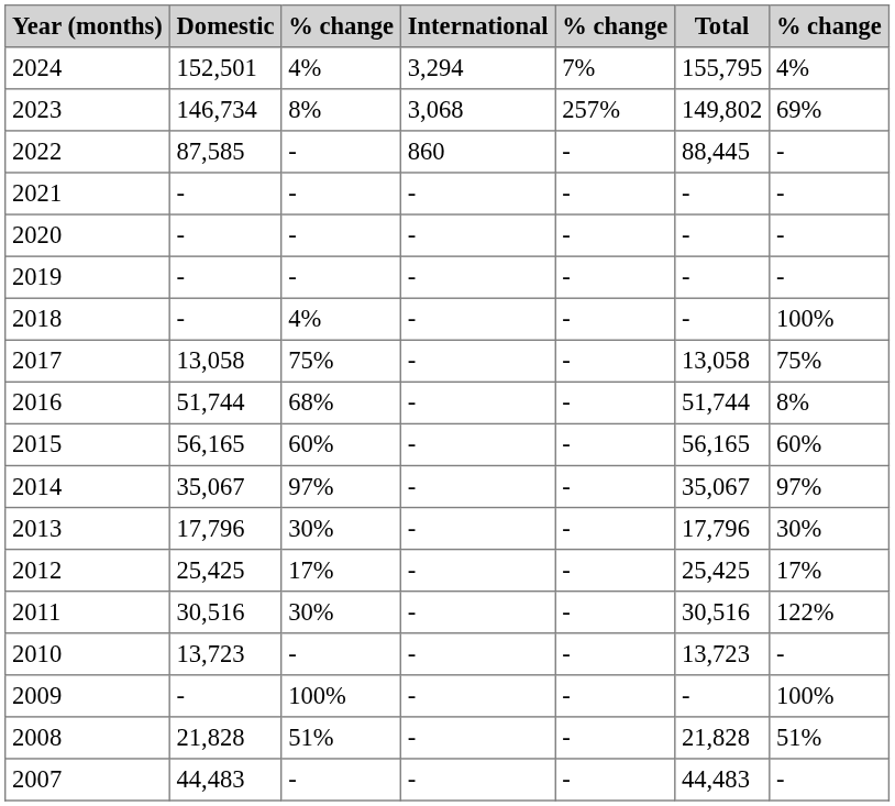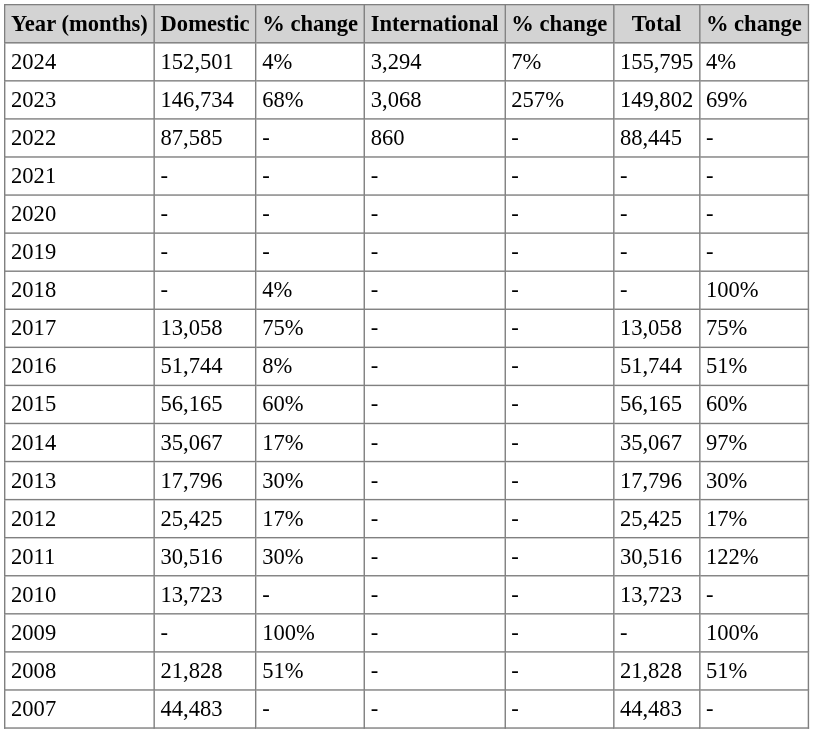 <table class="toccolours" border="1" cellpadding="4" style="border-collapse:collapse">
 <tr bgcolor=lightgrey>
 <th>Year (months)</th>
 <th>Domestic</th>
 <th>% change</th>
 <th>International</th>
 <th>% change</th>
 <th>Total</th>
 <th>% change</th>
 </tr>
 <tr>
 <td>2024</td>
 <td>152,501</td>
 <td> 4%</td>
 <td>3,294</td>
 <td> 7%</td>
 <td>155,795</td>
 <td> 4%</td>
 </tr>
 <tr>
 <td>2023</td>
 <td>146,734</td>
-<td> 8%</td>
+<td> 68%</td>
 <td>3,068</td>
 <td> 257%</td>
 <td>149,802</td>
 <td> 69%</td>
 </tr>
 <tr>
 <td>2022</td>
 <td>87,585</td>
 <td>-</td>
 <td>860</td>
 <td>-</td>
 <td>88,445</td>
 <td>-</td>
 </tr>
 <tr>
 <td>2021</td>
 <td>-</td>
 <td>-</td>
 <td>-</td>
 <td>-</td>
 <td>-</td>
 <td>-</td>
 </tr>
 <tr>
 <td>2020</td>
 <td>-</td>
 <td>-</td>
 <td>-</td>
 <td>-</td>
 <td>-</td>
 <td>-</td>
 </tr>
 <tr>
 <td>2019</td>
 <td>-</td>
 <td>-</td>
 <td>-</td>
 <td>-</td>
 <td>-</td>
 <td>-</td>
 </tr>
 <tr>
 <td>2018</td>
 <td>-</td>
 <td> 4%</td>
 <td>-</td>
 <td>-</td>
 <td>-</td>
 <td> 100%</td>
 </tr>
 <tr>
 <td>2017</td>
 <td>13,058</td>
 <td> 75%</td>
 <td>-</td>
 <td>-</td>
 <td>13,058</td>
 <td> 75%</td>
 </tr>
 <tr>
 <td>2016</td>
 <td>51,744</td>
-<td> 68%</td>
+<td> 8%</td>
 <td>-</td>
 <td>-</td>
 <td>51,744</td>
-<td> 8%</td>
+<td> 51%</td>
 </tr>
 <tr>
 <td>2015</td>
 <td>56,165</td>
 <td> 60%</td>
 <td>-</td>
 <td>-</td>
 <td>56,165</td>
 <td> 60%</td>
 </tr>
 <tr>
 <td>2014</td>
 <td>35,067</td>
-<td> 97%</td>
+<td> 17%</td>
 <td>-</td>
 <td>-</td>
 <td>35,067</td>
 <td> 97%</td>
 </tr>
 <tr>
 <td>2013</td>
 <td>17,796</td>
 <td> 30%</td>
 <td>-</td>
 <td>-</td>
 <td>17,796</td>
 <td> 30%</td>
 </tr>
 <tr>
 <td>2012</td>
 <td>25,425</td>
 <td> 17%</td>
 <td>-</td>
 <td>-</td>
 <td>25,425</td>
 <td> 17%</td>
 </tr>
 <tr>
 <td>2011</td>
 <td>30,516</td>
 <td> 30%</td>
 <td>-</td>
 <td>-</td>
 <td>30,516</td>
 <td> 122%</td>
 </tr>
 <tr>
 <td>2010</td>
 <td>13,723</td>
 <td>-</td>
 <td>-</td>
 <td>-</td>
 <td>13,723</td>
 <td>-</td>
 </tr>
 <tr>
 <td>2009</td>
 <td>-</td>
 <td> 100%</td>
 <td>-</td>
 <td>-</td>
 <td>-</td>
 <td> 100%</td>
 </tr>
 <tr>
 <td>2008</td>
 <td>21,828</td>
 <td> 51%</td>
 <td>-</td>
 <td>-</td>
 <td>21,828</td>
 <td> 51%</td>
 </tr>
 <tr>
 <td>2007</td>
 <td>44,483</td>
 <td>-</td>
 <td>-</td>
 <td>-</td>
 <td>44,483</td>
 <td>-</td>
 </tr>
 </table>
